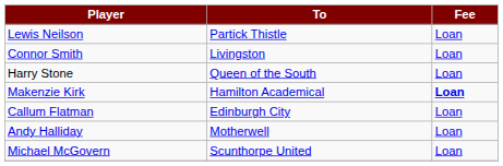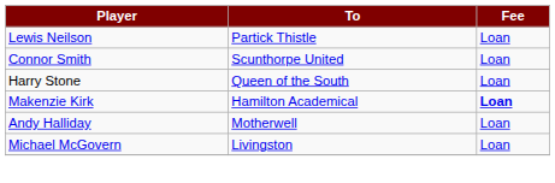 <table class="wikitable" style="text-align:left; font-size:95%;width:98%;">
 <tr>
 <th style="background:maroon; color:white;">Player</th>
 <th style="background:maroon; color:white;">To</th>
 <th style="background:maroon; color:white;">Fee</th>
 </tr>
 <tr>
 <td> <a href='#'>Lewis Neilson</a></td>
 <td> <a href='#'>Partick Thistle</a></td>
 <td><a href='#'>Loan</a></td>
 </tr>
 <tr>
 <td> <a href='#'>Connor Smith</a></td>
-<td> <a href='#'>Livingston</a></td>
+<td> <a href='#'>Scunthorpe United</a></td>
 <td><a href='#'>Loan</a></td>
 </tr>
 <tr>
 <td> Harry Stone</td>
 <td> <a href='#'>Queen of the South</a></td>
 <td><a href='#'>Loan</a></td>
 </tr>
 <tr>
 <td> <a href='#'>Makenzie Kirk</a></td>
 <td> <a href='#'>Hamilton Academical</a></td>
 <td><strong><a href='#'>Loan</a></strong></td>
 </tr>
 <tr>
-<td> <a href='#'>Callum Flatman</a></td>
-<td> <a href='#'>Edinburgh City</a></td>
-<td><a href='#'>Loan</a></td>
-</tr>
-<tr>
 <td> <a href='#'>Andy Halliday</a></td>
 <td> <a href='#'>Motherwell</a></td>
 <td><a href='#'>Loan</a></td>
 </tr>
 <tr>
 <td> <a href='#'>Michael McGovern</a></td>
-<td> <a href='#'>Scunthorpe United</a></td>
+<td> <a href='#'>Livingston</a></td>
 <td><a href='#'>Loan</a></td>
 </tr>
 <tr>
 </tr>
 </table>
